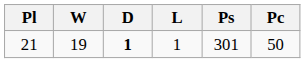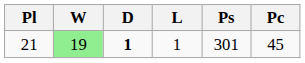 <table class="wikitable" style="text-align:center">
 <tr>
 <th width=40px>Pl</th>
 <th width=40px>W</th>
 <th width=40px>D</th>
 <th width=40px>L</th>
 <th width=40px>Ps</th>
 <th width=40px>Pc</th>
 </tr>
 <tr>
 <td>21</td>
-<td>19</td>
+<td style="background: lightgreen;">19</td>
 <td><strong>1</strong></td>
 <td>1</td>
 <td>301</td>
-<td>50</td>
+<td>45</td>
 </tr>
 </table>
